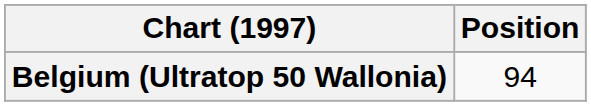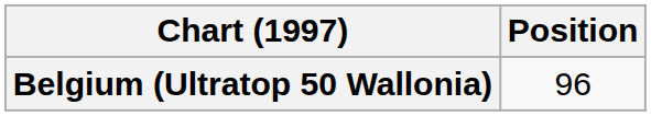 <table class="wikitable sortable plainrowheaders" style="text-align:center">
 <tr>
 <th scope="col">Chart (1997)</th>
 <th scope="col">Position</th>
 </tr>
 <tr>
 <th scope="row">Belgium (Ultratop 50 Wallonia)</th>
-<td>94</td>
+<td>96</td>
 </tr>
 </table>
